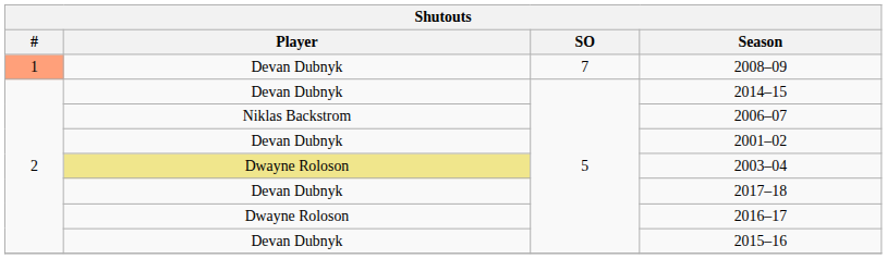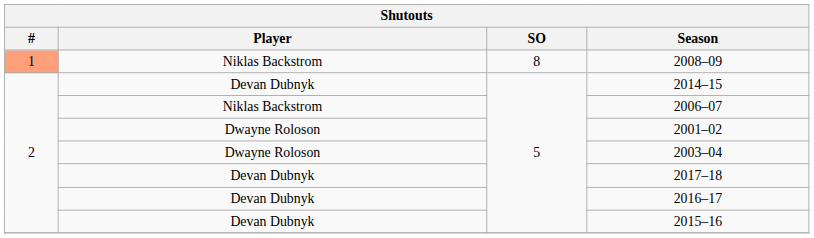 <table class="wikitable" style="text-align: center; font-size: 95%" width="70%">
 <tr>
 <th colspan="4">Shutouts</th>
 </tr>
 <tr>
 <th>#</th>
 <th>Player</th>
 <th>SO</th>
 <th>Season</th>
 </tr>
 <tr>
 <td style="background: lightsalmon;">1</td>
-<td>Devan Dubnyk</td>
-<td>7</td>
+<td>Niklas Backstrom</td>
+<td>8</td>
 <td>2008–09</td>
 </tr>
 <tr>
 <td rowspan="7">2</td>
 <td>Devan Dubnyk</td>
 <td rowspan="7">5</td>
 <td>2014–15</td>
 </tr>
 <tr>
 <td>Niklas Backstrom</td>
 <td>2006–07</td>
 </tr>
 <tr>
-<td>Devan Dubnyk</td>
+<td>Dwayne Roloson</td>
 <td>2001–02</td>
 </tr>
 <tr>
-<td style="background: khaki;">Dwayne Roloson</td>
+<td>Dwayne Roloson</td>
 <td>2003–04</td>
 </tr>
 <tr>
 <td>Devan Dubnyk</td>
 <td>2017–18</td>
 </tr>
 <tr>
-<td>Dwayne Roloson</td>
+<td>Devan Dubnyk</td>
 <td>2016–17</td>
 </tr>
 <tr>
 <td>Devan Dubnyk</td>
 <td>2015–16</td>
 </tr>
 <tr>
 </tr>
 </table>
